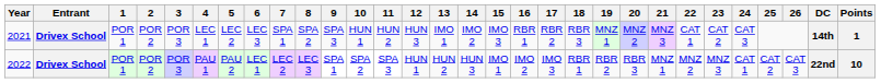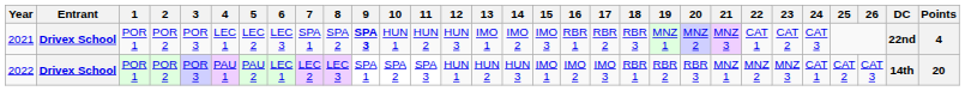 <table class="wikitable" style="text-align:center; font-size:85%">
 <tr>
 <th>Year</th>
 <th>Entrant</th>
 <th>1</th>
 <th>2</th>
 <th>3</th>
 <th>4</th>
 <th>5</th>
 <th>6</th>
 <th>7</th>
 <th>8</th>
 <th>9</th>
 <th>10</th>
 <th>11</th>
 <th>12</th>
 <th>13</th>
 <th>14</th>
 <th>15</th>
 <th>16</th>
 <th>17</th>
 <th>18</th>
 <th>19</th>
 <th>20</th>
 <th>21</th>
 <th>22</th>
 <th>23</th>
 <th>24</th>
 <th>25</th>
 <th>26</th>
 <th>DC</th>
 <th>Points</th>
 </tr>
 <tr>
 <td><a href='#'>2021</a></td>
 <th nowrap><a href='#'>Drivex School</a></th>
 <td style="background:#;"><a href='#'>POR<br>1</a></td>
 <td style="background:#;"><a href='#'>POR<br>2</a></td>
 <td style="background:#;"><a href='#'>POR<br>3</a></td>
 <td style="background:#;"><a href='#'>LEC<br>1</a></td>
 <td style="background:#;"><a href='#'>LEC<br>2</a></td>
 <td style="background:#;"><a href='#'>LEC<br>3</a></td>
 <td style="background:#;"><a href='#'>SPA<br>1</a></td>
 <td style="background:#;"><a href='#'>SPA<br>2</a></td>
-<td style="background:#;"><a href='#'>SPA<br>3</a></td>
+<td style="background:#;"><strong><a href='#'>SPA<br>3</a></strong></td>
 <td style="background:#;"><a href='#'>HUN<br>1</a></td>
 <td style="background:#;"><a href='#'>HUN<br>2</a></td>
 <td style="background:#;"><a href='#'>HUN<br>3</a></td>
 <td style="background:#;"><a href='#'>IMO<br>1</a></td>
 <td style="background:#;"><a href='#'>IMO<br>2</a></td>
 <td style="background:#;"><a href='#'>IMO<br>3</a></td>
 <td style="background:#;"><a href='#'>RBR<br>1</a></td>
 <td style="background:#;"><a href='#'>RBR<br>2</a></td>
 <td style="background:#;"><a href='#'>RBR<br>3</a></td>
 <td style="background:#DFFFDF;"><a href='#'>MNZ<br>1</a><br></td>
 <td style="background:#CFCFFF;"><a href='#'>MNZ<br>2</a><br></td>
 <td style="background:#EFCFFF;"><a href='#'>MNZ<br>3</a><br></td>
 <td style="background:#;"><a href='#'>CAT<br>1</a></td>
 <td style="background:#;"><a href='#'>CAT<br>2</a></td>
 <td style="background:#;"><a href='#'>CAT<br>3</a></td>
 <td colspan=2></td>
-<th>14th</th>
-<th>1</th>
+<th>22nd</th>
+<th>4</th>
 </tr>
 <tr>
 <td><a href='#'>2022</a></td>
 <th nowrap><a href='#'>Drivex School</a></th>
 <td style="background:#DFFFDF;"><a href='#'>POR<br>1</a><br></td>
 <td style="background:#DFFFDF;"><a href='#'>POR<br>2</a><br></td>
 <td style="background:#CFCFFF;"><a href='#'>POR<br>3</a><br></td>
 <td style="background:#EFCFFF;"><a href='#'>PAU<br>1</a><br></td>
 <td style="background:#DFFFDF;"><a href='#'>PAU<br>2</a><br></td>
 <td style="background:#DFFFDF;"><a href='#'>LEC<br>1</a><br></td>
 <td style="background:#EFCFFF;"><a href='#'>LEC<br>2</a><br></td>
 <td style="background:#EFCFFF;"><a href='#'>LEC<br>3</a><br></td>
 <td style="background:#FFFFFF;"><a href='#'>SPA<br>1</a><br></td>
 <td style="background:#FFFFFF;"><a href='#'>SPA<br>2</a><br></td>
 <td style="background:#FFFFFF;"><a href='#'>SPA<br>3</a><br></td>
 <td><a href='#'>HUN<br>1</a></td>
 <td><a href='#'>HUN<br>2</a></td>
 <td><a href='#'>HUN<br>3</a></td>
 <td><a href='#'>IMO<br>1</a></td>
 <td><a href='#'>IMO<br>2</a></td>
 <td><a href='#'>IMO<br>3</a></td>
 <td><a href='#'>RBR<br>1</a></td>
 <td><a href='#'>RBR<br>2</a></td>
 <td><a href='#'>RBR<br>3</a></td>
 <td><a href='#'>MNZ<br>1</a></td>
 <td><a href='#'>MNZ<br>2</a></td>
 <td><a href='#'>MNZ<br>3</a></td>
 <td><a href='#'>CAT<br>1</a></td>
 <td><a href='#'>CAT<br>2</a></td>
 <td><a href='#'>CAT<br>3</a></td>
-<th>22nd</th>
-<th>10</th>
+<th>14th</th>
+<th>20</th>
 </tr>
 </table>
